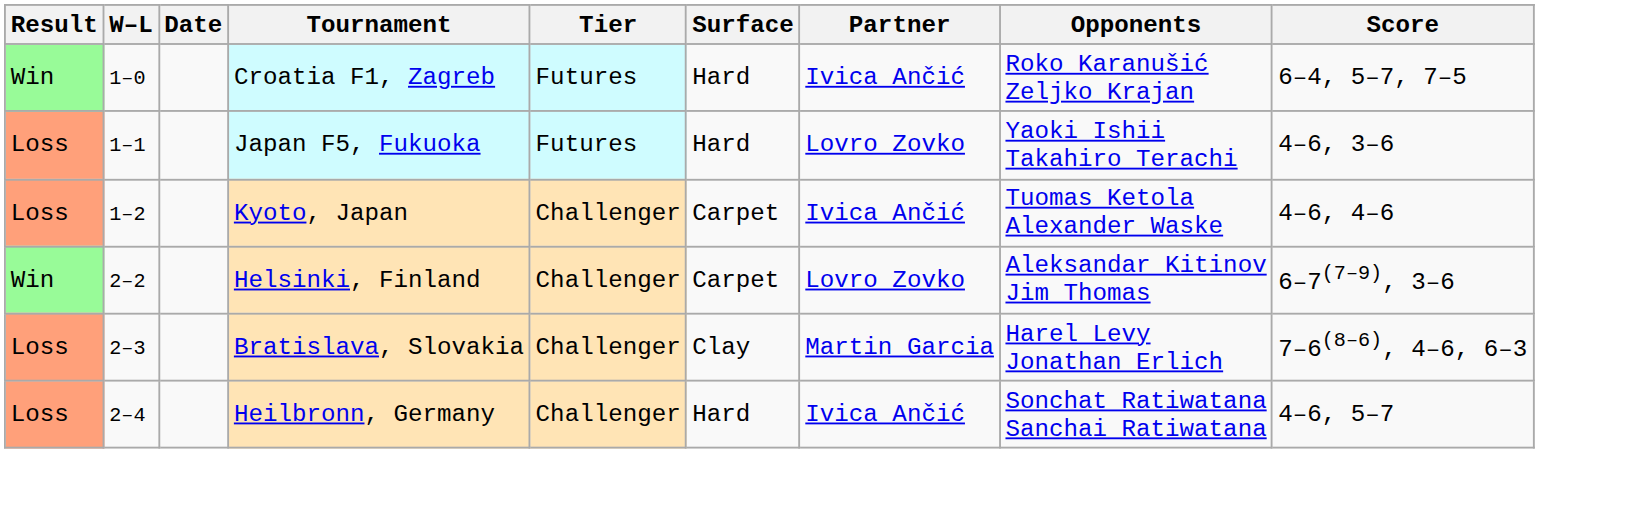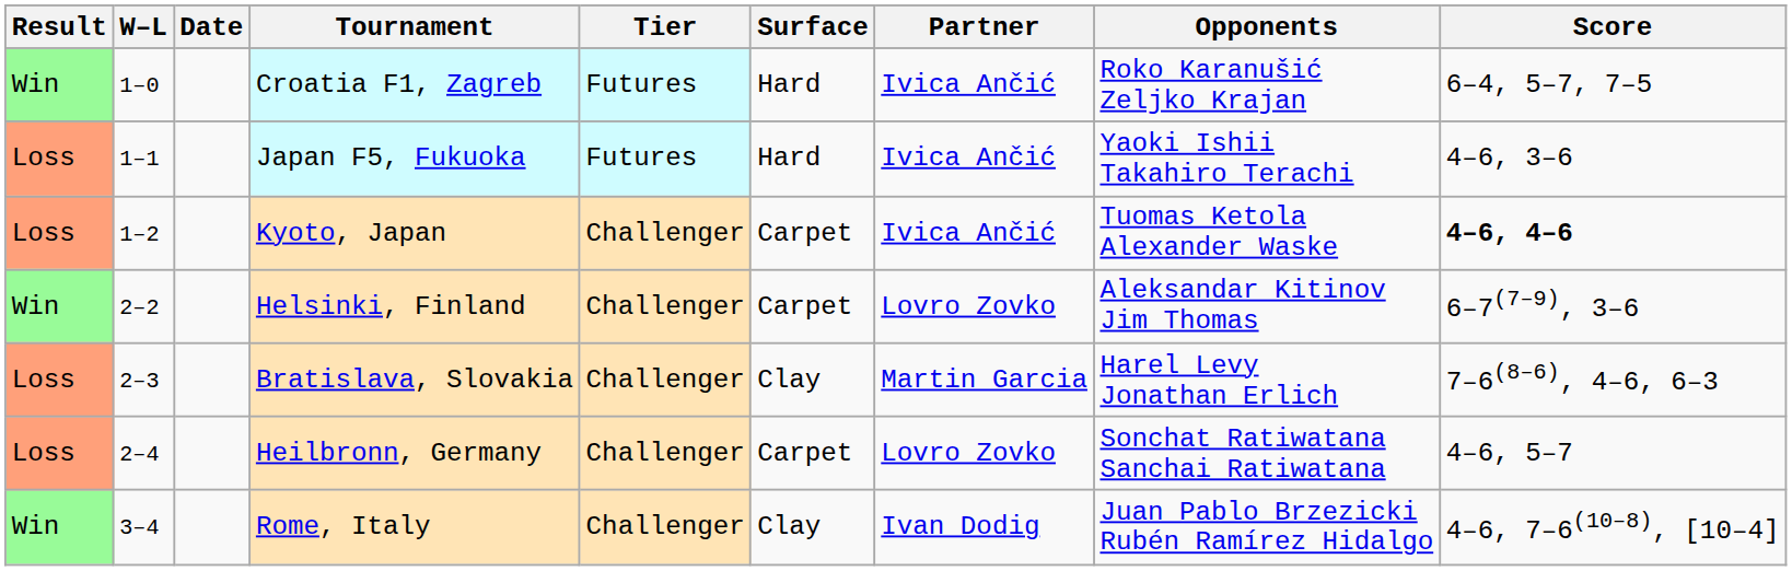 <table class="sortable wikitable">
 <tr>
 <th>Result</th>
 <th class="unsortable">W–L</th>
 <th>Date</th>
 <th>Tournament</th>
 <th>Tier</th>
 <th>Surface</th>
 <th>Partner</th>
 <th>Opponents</th>
 <th class="unsortable">Score</th>
 </tr>
 <tr>
 <td bgcolor=98FB98>Win</td>
 <td><small>1–0</small></td>
 <td></td>
 <td style="background:#cffcff;">Croatia F1, <a href='#'>Zagreb</a></td>
 <td style="background:#cffcff;">Futures</td>
 <td>Hard</td>
 <td> <a href='#'>Ivica Ančić</a></td>
 <td> <a href='#'>Roko Karanušić</a> <br>  <a href='#'>Zeljko Krajan</a></td>
 <td>6–4, 5–7, 7–5</td>
 </tr>
 <tr>
 <td bgcolor=FFA07A>Loss</td>
 <td><small>1–1</small></td>
 <td></td>
 <td style="background:#cffcff;">Japan F5, <a href='#'>Fukuoka</a></td>
 <td style="background:#cffcff;">Futures</td>
 <td>Hard</td>
-<td> <a href='#'>Lovro Zovko</a></td>
+<td> <a href='#'>Ivica Ančić</a></td>
 <td> <a href='#'>Yaoki Ishii</a> <br>  <a href='#'>Takahiro Terachi</a></td>
 <td>4–6, 3–6</td>
 </tr>
 <tr>
 <td bgcolor=FFA07A>Loss</td>
 <td><small>1–2</small></td>
 <td></td>
 <td style="background:moccasin;"><a href='#'>Kyoto</a>, Japan</td>
 <td style="background:moccasin;">Challenger</td>
 <td>Carpet</td>
 <td> <a href='#'>Ivica Ančić</a></td>
 <td> <a href='#'>Tuomas Ketola</a> <br>  <a href='#'>Alexander Waske</a></td>
-<td>4–6, 4–6</td>
+<td><strong>4–6, 4–6</strong></td>
 </tr>
 <tr>
 <td bgcolor=98FB98>Win</td>
 <td><small>2–2</small></td>
 <td></td>
 <td style="background:moccasin;"><a href='#'>Helsinki</a>, Finland</td>
 <td style="background:moccasin;">Challenger</td>
 <td>Carpet</td>
 <td> <a href='#'>Lovro Zovko</a></td>
 <td> <a href='#'>Aleksandar Kitinov</a> <br>  <a href='#'>Jim Thomas</a></td>
 <td>6–7<sup>(7–9)</sup>, 3–6</td>
 </tr>
 <tr>
 <td bgcolor=FFA07A>Loss</td>
 <td><small>2–3</small></td>
 <td></td>
 <td style="background:moccasin;"><a href='#'>Bratislava</a>, Slovakia</td>
 <td style="background:moccasin;">Challenger</td>
 <td>Clay</td>
 <td> <a href='#'>Martin Garcia</a></td>
 <td> <a href='#'>Harel Levy</a><br> <a href='#'>Jonathan Erlich</a></td>
 <td>7–6<sup>(8–6)</sup>, 4–6, 6–3</td>
 </tr>
 <tr>
 <td bgcolor=FFA07A>Loss</td>
 <td><small>2–4</small></td>
 <td></td>
 <td style="background:moccasin;"><a href='#'>Heilbronn</a>, Germany</td>
 <td style="background:moccasin;">Challenger</td>
-<td>Hard</td>
-<td> <a href='#'>Ivica Ančić</a></td>
+<td>Carpet</td>
+<td> <a href='#'>Lovro Zovko</a></td>
 <td> <a href='#'>Sonchat Ratiwatana</a><br> <a href='#'>Sanchai Ratiwatana</a></td>
 <td>4–6, 5–7</td>
 </tr>
+<tr>
+<td bgcolor=98FB98>Win</td>
+<td><small>3–4</small></td>
+<td></td>
+<td style="background:moccasin;"><a href='#'>Rome</a>, Italy</td>
+<td style="background:moccasin;">Challenger</td>
+<td>Clay</td>
+<td> <a href='#'>Ivan Dodig</a></td>
+<td> <a href='#'>Juan Pablo Brzezicki</a><br> <a href='#'>Rubén Ramírez Hidalgo</a></td>
+<td>4–6, 7–6<sup>(10–8)</sup>, [10–4]</td>
+</tr>
 </table>
